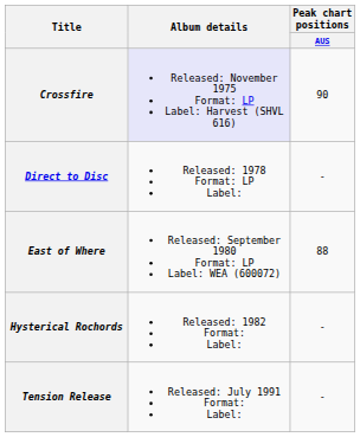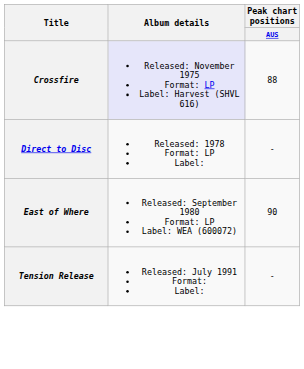 <table class="wikitable plainrowheaders" style="text-align:center;" border="1">
 <tr>
 <th scope="col" rowspan="2" style="width:12em;">Title</th>
 <th scope="col" rowspan="2" style="width:16em;">Album details</th>
 <th scope="col" colspan="1">Peak chart<br>positions</th>
 </tr>
 <tr>
 <th scope="col" style="text-align:center;"><small><a href='#'>AUS</a></small><br></th>
 </tr>
 <tr>
 <th scope="row"><em>Crossfire</em></th>
 <td style="background: lavender;"><br><ul><li>Released: November 1975</li><li>Format: <a href='#'>LP</a></li><li>Label: Harvest (SHVL 616)</li></ul></td>
-<td align="center">90</td>
+<td align="center">88</td>
 </tr>
 <tr>
 <th scope="row"><em><a href='#'>Direct to Disc</a></em></th>
 <td><br><ul><li>Released: 1978</li><li>Format: LP</li><li>Label:</li></ul></td>
 <td align="center">-</td>
 </tr>
 <tr>
 <th scope="row"><em>East of Where</em></th>
 <td><br><ul><li>Released: September 1980</li><li>Format: LP</li><li>Label: WEA (600072)</li></ul></td>
-<td align="center">88</td>
-</tr>
-<tr>
-<th scope="row"><em>Hysterical Rochords</em></th>
-<td><br><ul><li>Released: 1982</li><li>Format:</li><li>Label:</li></ul></td>
-<td align="center">-</td>
+<td align="center">90</td>
 </tr>
 <tr>
 <th scope="row"><em>Tension Release</em></th>
 <td><br><ul><li>Released: July 1991</li><li>Format:</li><li>Label:</li></ul></td>
 <td align="center">-</td>
 </tr>
 </table>
